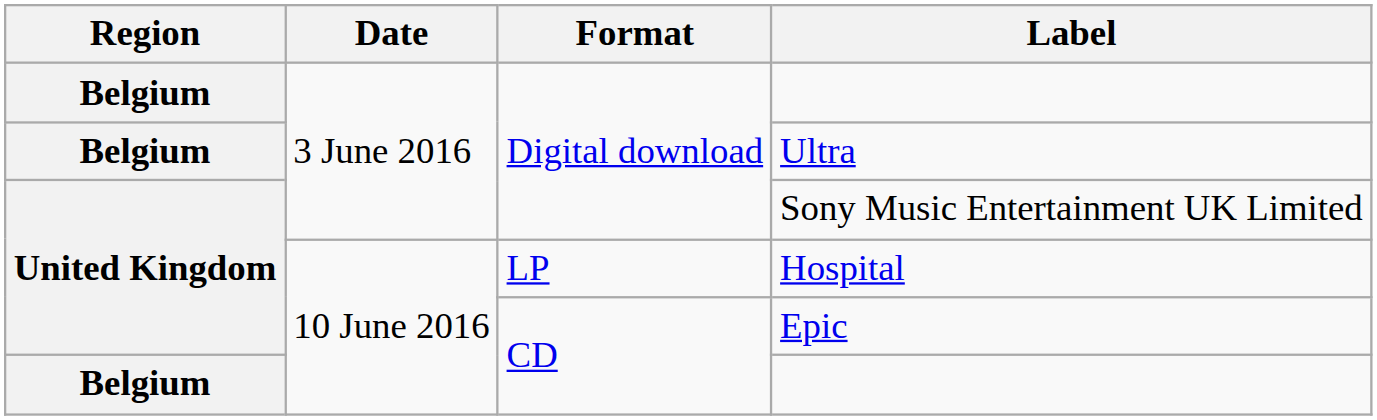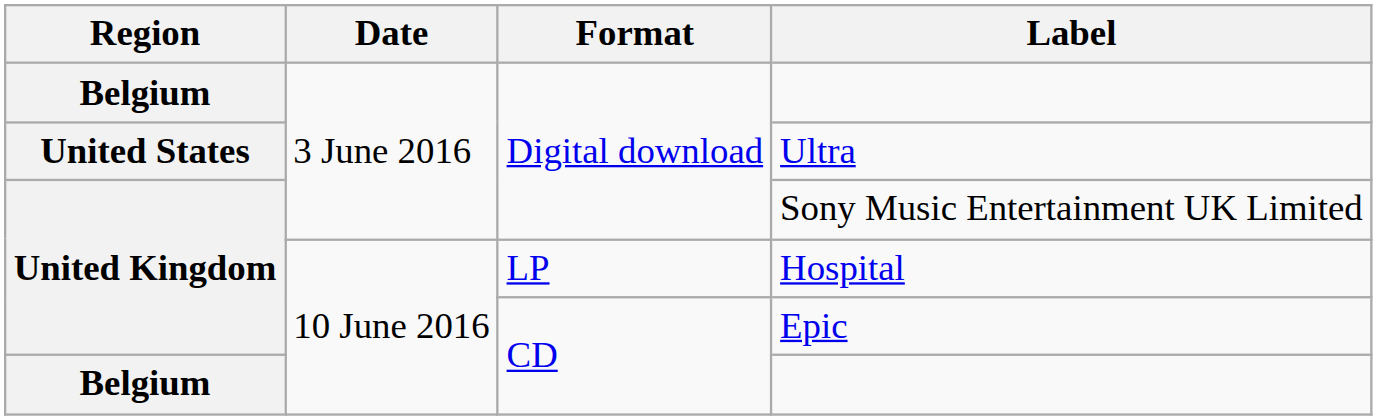 <table class="wikitable plainrowheaders">
 <tr>
 <th scope="col">Region</th>
 <th scope="col">Date</th>
 <th scope="col">Format</th>
 <th scope="col">Label</th>
 </tr>
 <tr>
 <th scope="row">Belgium</th>
 <td rowspan="3">3 June 2016</td>
 <td rowspan="3"><a href='#'>Digital download</a></td>
 <td></td>
 </tr>
 <tr>
-<th scope="row">Belgium</th>
+<th scope="row">United States</th>
 <td><a href='#'>Ultra</a></td>
 </tr>
 <tr>
 <th scope="row" rowspan="3">United Kingdom</th>
 <td>Sony Music Entertainment UK Limited</td>
 </tr>
 <tr>
 <td rowspan="3">10 June 2016</td>
 <td><a href='#'>LP</a></td>
 <td><a href='#'>Hospital</a></td>
 </tr>
 <tr>
 <td rowspan="2"><a href='#'>CD</a></td>
 <td><a href='#'>Epic</a></td>
 </tr>
 <tr>
 <th scope="row">Belgium</th>
 <td></td>
 </tr>
 </table>
